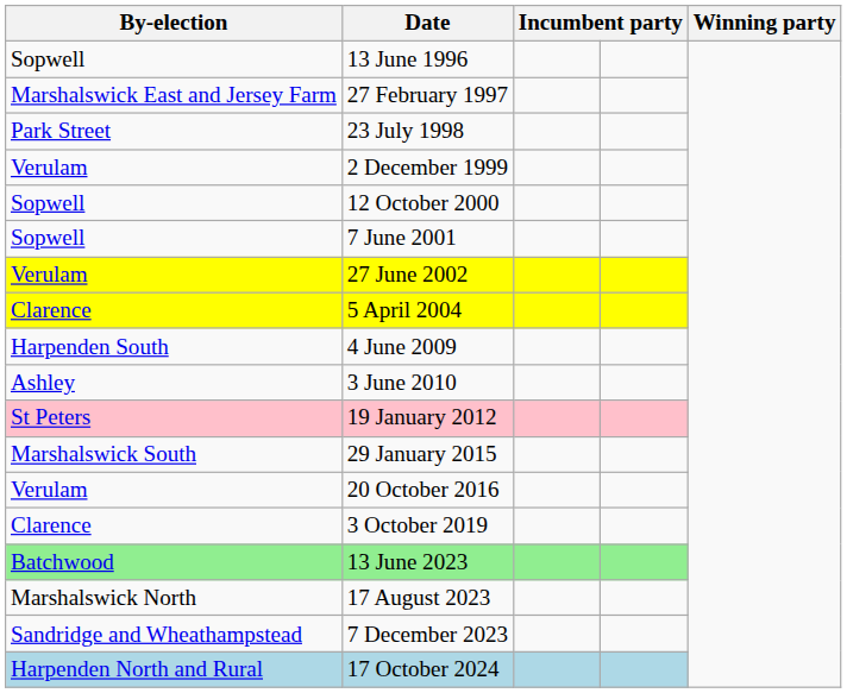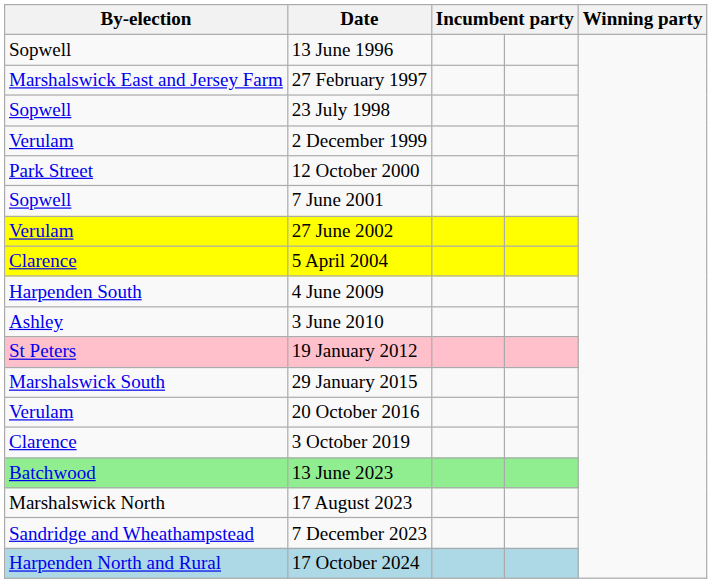 <table class="wikitable">
 <tr>
 <th>By-election</th>
 <th>Date</th>
 <th colspan=2>Incumbent party</th>
 <th colspan=2>Winning party</th>
 </tr>
 <tr bgcolor=>
 <td>Sopwell</td>
 <td>13 June 1996</td>
 <td></td>
 <td></td>
 </tr>
 <tr bgcolor=>
 <td><a href='#'>Marshalswick East and Jersey Farm</a></td>
 <td>27 February 1997</td>
 <td></td>
 <td></td>
 </tr>
 <tr bgcolor=>
-<td><a href='#'>Park Street</a></td>
+<td><a href='#'>Sopwell</a></td>
 <td>23 July 1998</td>
 <td></td>
 <td></td>
 </tr>
 <tr bgcolor=>
 <td><a href='#'>Verulam</a></td>
 <td>2 December 1999</td>
 <td></td>
 <td></td>
 </tr>
 <tr bgcolor=>
-<td><a href='#'>Sopwell</a></td>
+<td><a href='#'>Park Street</a></td>
 <td>12 October 2000</td>
 <td></td>
 <td></td>
 </tr>
 <tr bgcolor=>
 <td><a href='#'>Sopwell</a></td>
 <td>7 June 2001</td>
 <td></td>
 <td></td>
 </tr>
 <tr bgcolor=yellow>
 <td><a href='#'>Verulam</a></td>
 <td>27 June 2002</td>
 <td></td>
 <td></td>
 </tr>
 <tr bgcolor=yellow>
 <td><a href='#'>Clarence</a></td>
 <td>5 April 2004</td>
 <td></td>
 <td></td>
 </tr>
 <tr bgcolor=>
 <td><a href='#'>Harpenden South</a></td>
 <td>4 June 2009</td>
 <td></td>
 <td></td>
 </tr>
 <tr bgcolor=>
 <td><a href='#'>Ashley</a></td>
 <td>3 June 2010</td>
 <td></td>
 <td></td>
 </tr>
 <tr bgcolor=pink>
 <td><a href='#'>St Peters</a></td>
 <td>19 January 2012</td>
 <td></td>
 <td></td>
 </tr>
 <tr bgcolor=>
 <td><a href='#'>Marshalswick South</a></td>
 <td>29 January 2015</td>
 <td></td>
 <td></td>
 </tr>
 <tr bgcolor=>
 <td><a href='#'>Verulam</a></td>
 <td>20 October 2016</td>
 <td></td>
 <td></td>
 </tr>
 <tr bgcolor=>
 <td><a href='#'>Clarence</a></td>
 <td>3 October 2019</td>
 <td></td>
 <td></td>
 </tr>
 <tr bgcolor=lightgreen>
 <td><a href='#'>Batchwood</a></td>
 <td>13 June 2023</td>
 <td></td>
 <td></td>
 </tr>
 <tr bgcolor=>
 <td>Marshalswick North</td>
 <td>17 August 2023</td>
 <td></td>
 <td></td>
 </tr>
 <tr bgcolor=>
 <td><a href='#'>Sandridge and Wheathampstead</a></td>
 <td>7 December 2023</td>
 <td></td>
 <td></td>
 </tr>
 <tr bgcolor=lightblue>
 <td><a href='#'>Harpenden North and Rural</a></td>
 <td>17 October 2024</td>
 <td></td>
 <td></td>
 </tr>
 </table>
